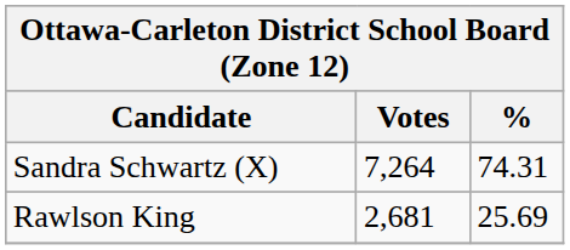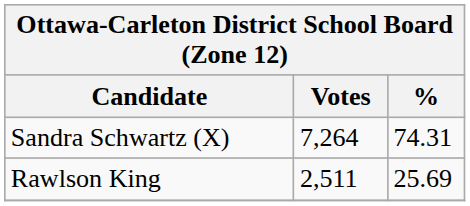 <table class="wikitable">
 <tr>
 <th colspan="3">Ottawa-Carleton District School Board (Zone 12)</th>
 </tr>
 <tr>
 <th style="width: 170px">Candidate</th>
 <th style="width: 50px">Votes</th>
 <th style="width: 40px">%</th>
 </tr>
 <tr>
 <td>Sandra Schwartz (X)</td>
 <td>7,264</td>
 <td>74.31</td>
 </tr>
 <tr>
 <td>Rawlson King</td>
-<td>2,681</td>
+<td>2,511</td>
 <td>25.69</td>
 </tr>
 <tr>
 </tr>
 </table>
